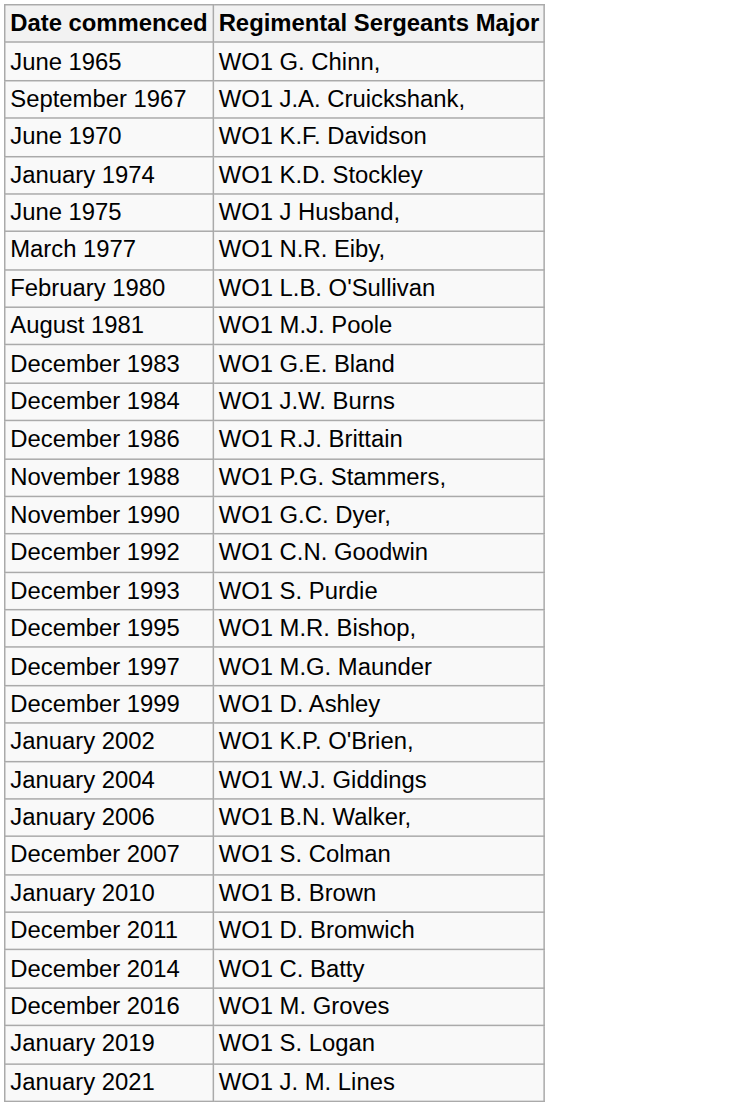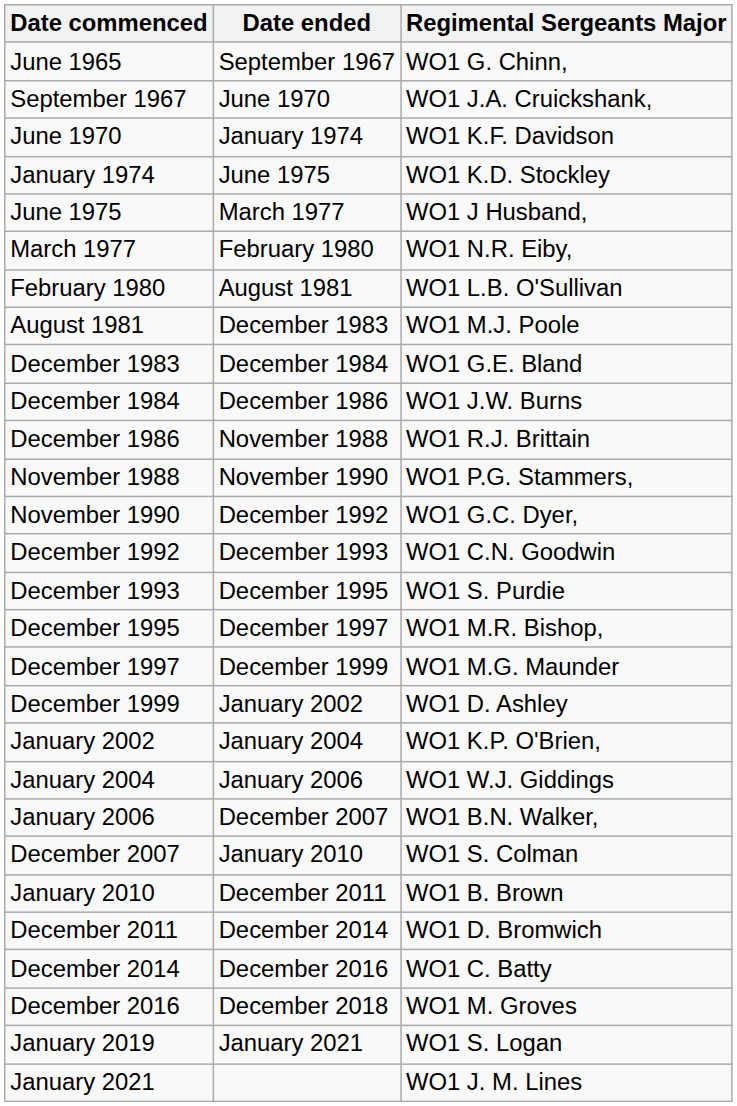 <table class="wikitable">
 <tr>
 <th>Date commenced</th>
+<th>Date ended</th>
 <th>Regimental Sergeants Major</th>
 </tr>
 <tr>
 <td>June 1965</td>
+<td>September 1967</td>
 <td>WO1 G. Chinn, </td>
 </tr>
 <tr>
 <td>September 1967</td>
+<td>June 1970</td>
 <td>WO1 J.A. Cruickshank, </td>
 </tr>
 <tr>
 <td>June 1970</td>
+<td>January 1974</td>
 <td>WO1 K.F. Davidson</td>
 </tr>
 <tr>
 <td>January 1974</td>
+<td>June 1975</td>
 <td>WO1 K.D. Stockley</td>
 </tr>
 <tr>
 <td>June 1975</td>
+<td>March 1977</td>
 <td>WO1 J Husband, </td>
 </tr>
 <tr>
 <td>March 1977</td>
+<td>February 1980</td>
 <td>WO1 N.R. Eiby, </td>
 </tr>
 <tr>
 <td>February 1980</td>
+<td>August 1981</td>
 <td>WO1 L.B. O'Sullivan</td>
 </tr>
 <tr>
 <td>August 1981</td>
+<td>December 1983</td>
 <td>WO1 M.J. Poole</td>
 </tr>
 <tr>
 <td>December 1983</td>
+<td>December 1984</td>
 <td>WO1 G.E. Bland</td>
 </tr>
 <tr>
 <td>December 1984</td>
+<td>December 1986</td>
 <td>WO1 J.W. Burns </td>
 </tr>
 <tr>
 <td>December 1986</td>
+<td>November 1988</td>
 <td>WO1 R.J. Brittain</td>
 </tr>
 <tr>
 <td>November 1988</td>
+<td>November 1990</td>
 <td>WO1 P.G. Stammers, </td>
 </tr>
 <tr>
 <td>November 1990</td>
+<td>December 1992</td>
 <td>WO1 G.C. Dyer, </td>
 </tr>
 <tr>
 <td>December 1992</td>
+<td>December 1993</td>
 <td>WO1 C.N. Goodwin</td>
 </tr>
 <tr>
 <td>December 1993</td>
+<td>December 1995</td>
 <td>WO1 S. Purdie </td>
 </tr>
 <tr>
 <td>December 1995</td>
+<td>December 1997</td>
 <td>WO1 M.R. Bishop, </td>
 </tr>
 <tr>
 <td>December 1997</td>
+<td>December 1999</td>
 <td>WO1 M.G. Maunder</td>
 </tr>
 <tr>
 <td>December 1999</td>
+<td>January 2002</td>
 <td>WO1 D. Ashley </td>
 </tr>
 <tr>
 <td>January 2002</td>
+<td>January 2004</td>
 <td>WO1 K.P. O'Brien, </td>
 </tr>
 <tr>
 <td>January 2004</td>
+<td>January 2006</td>
 <td>WO1 W.J. Giddings</td>
 </tr>
 <tr>
 <td>January 2006</td>
+<td>December 2007</td>
 <td>WO1 B.N. Walker, </td>
 </tr>
 <tr>
 <td>December 2007</td>
+<td>January 2010</td>
 <td>WO1 S. Colman </td>
 </tr>
 <tr>
 <td>January 2010</td>
+<td>December 2011</td>
 <td>WO1 B. Brown </td>
 </tr>
 <tr>
 <td>December 2011</td>
+<td>December 2014</td>
 <td>WO1 D. Bromwich </td>
 </tr>
 <tr>
 <td>December 2014</td>
+<td>December 2016</td>
 <td>WO1 C. Batty </td>
 </tr>
 <tr>
 <td>December 2016</td>
+<td>December 2018</td>
 <td>WO1 M. Groves</td>
 </tr>
 <tr>
 <td>January 2019</td>
+<td>January 2021</td>
 <td>WO1 S. Logan</td>
 </tr>
 <tr>
 <td>January 2021</td>
+<td></td>
 <td>WO1 J. M. Lines </td>
 </tr>
 </table>
